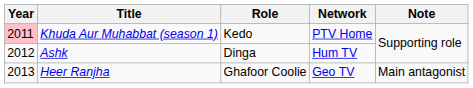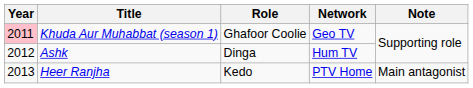 <table class="wikitable">
 <tr>
 <th>Year</th>
 <th>Title</th>
 <th>Role</th>
 <th>Network</th>
 <th>Note</th>
 </tr>
 <tr>
 <td style="background: pink;">2011</td>
 <td><em><a href='#'>Khuda Aur Muhabbat (season 1)</a></em></td>
-<td>Kedo</td>
-<td><a href='#'>PTV Home</a></td>
+<td>Ghafoor Coolie</td>
+<td><a href='#'>Geo TV</a></td>
 <td rowspan="2">Supporting role</td>
 </tr>
 <tr>
 <td>2012</td>
 <td><em><a href='#'>Ashk</a></em></td>
 <td>Dinga</td>
 <td><a href='#'>Hum TV</a></td>
 </tr>
 <tr>
 <td>2013</td>
 <td><em><a href='#'>Heer Ranjha</a></em></td>
-<td>Ghafoor Coolie</td>
-<td><a href='#'>Geo TV</a></td>
+<td>Kedo</td>
+<td><a href='#'>PTV Home</a></td>
 <td>Main antagonist</td>
 </tr>
 </table>
